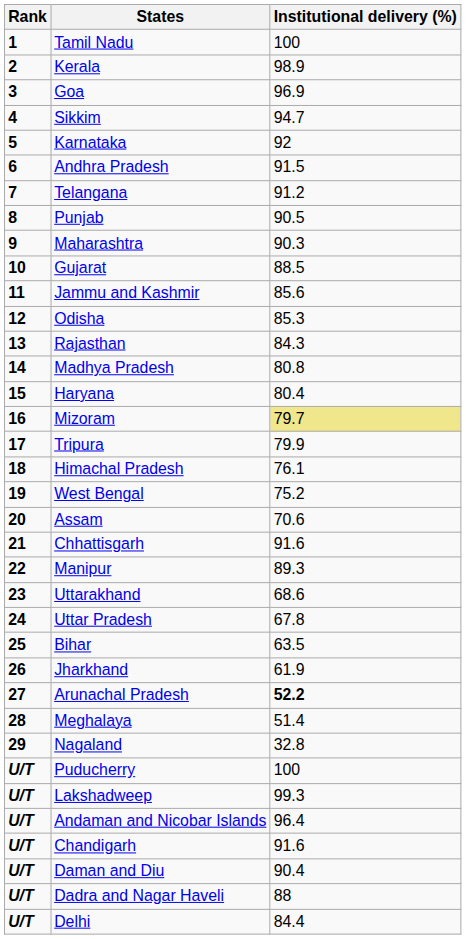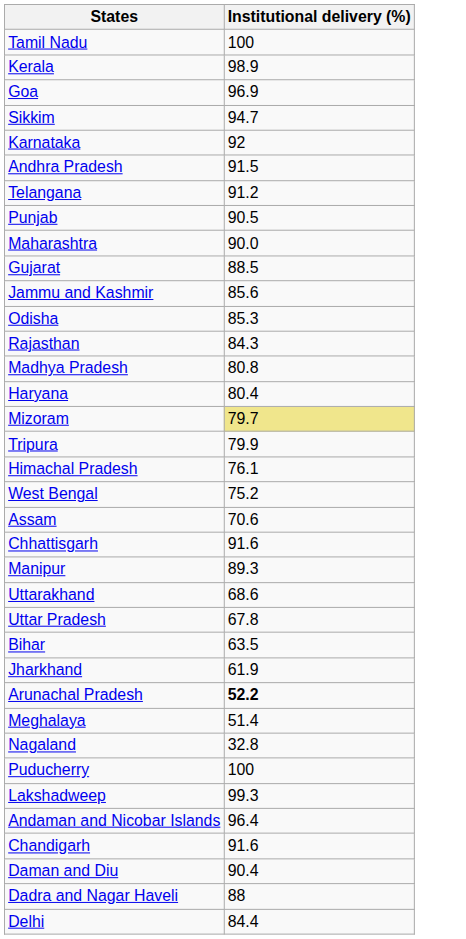 <table class="wikitable sortable">
 <tr>
-<th>Rank</th>
 <th>States</th>
 <th>Institutional delivery (%)</th>
 </tr>
 <tr>
-<td><strong>1</strong></td>
 <td><a href='#'>Tamil Nadu</a></td>
 <td>100 </td>
 </tr>
 <tr>
-<td><strong>2</strong></td>
 <td><a href='#'>Kerala</a></td>
 <td>98.9</td>
 </tr>
 <tr>
-<td><strong>3</strong></td>
 <td><a href='#'>Goa</a></td>
 <td>96.9 </td>
 </tr>
 <tr>
-<td><strong>4</strong></td>
 <td><a href='#'>Sikkim</a></td>
 <td>94.7 </td>
 </tr>
 <tr>
-<td><strong>5</strong></td>
 <td><a href='#'>Karnataka</a></td>
 <td>92</td>
 </tr>
 <tr>
-<td><strong>6</strong></td>
 <td><a href='#'>Andhra Pradesh</a></td>
 <td>91.5</td>
 </tr>
 <tr>
-<td><strong>7</strong></td>
 <td><a href='#'>Telangana</a></td>
 <td>91.2</td>
 </tr>
 <tr>
-<td><strong>8</strong></td>
 <td><a href='#'>Punjab</a></td>
 <td>90.5</td>
 </tr>
 <tr>
-<td><strong>9</strong></td>
 <td><a href='#'>Maharashtra</a></td>
-<td>90.3</td>
+<td>90.0</td>
 </tr>
 <tr>
-<td><strong>10</strong></td>
 <td><a href='#'>Gujarat</a></td>
 <td>88.5</td>
 </tr>
 <tr>
-<td><strong>11</strong></td>
 <td><a href='#'>Jammu and Kashmir</a></td>
 <td>85.6</td>
 </tr>
 <tr>
-<td><strong>12</strong></td>
 <td><a href='#'>Odisha</a></td>
 <td>85.3</td>
 </tr>
 <tr>
-<td><strong>13</strong></td>
 <td><a href='#'>Rajasthan</a></td>
 <td>84.3</td>
 </tr>
 <tr>
-<td><strong>14</strong></td>
 <td><a href='#'>Madhya Pradesh</a></td>
 <td>80.8</td>
 </tr>
 <tr>
-<td><strong>15</strong></td>
 <td><a href='#'>Haryana</a></td>
 <td>80.4</td>
 </tr>
 <tr>
-<td><strong>16</strong></td>
 <td><a href='#'>Mizoram</a></td>
 <td style="background: khaki;">79.7</td>
 </tr>
 <tr>
-<td><strong>17</strong></td>
 <td><a href='#'>Tripura</a></td>
 <td>79.9</td>
 </tr>
 <tr>
-<td><strong>18</strong></td>
 <td><a href='#'>Himachal Pradesh</a></td>
 <td>76.1</td>
 </tr>
 <tr>
-<td><strong>19</strong></td>
 <td><a href='#'>West Bengal</a></td>
 <td>75.2</td>
 </tr>
 <tr>
-<td><strong>20</strong></td>
 <td><a href='#'>Assam</a></td>
 <td>70.6</td>
 </tr>
 <tr>
-<td><strong>21</strong></td>
 <td><a href='#'>Chhattisgarh</a></td>
 <td>91.6</td>
 </tr>
 <tr>
-<td><strong>22</strong></td>
 <td><a href='#'>Manipur</a></td>
 <td>89.3</td>
 </tr>
 <tr>
-<td><strong>23</strong></td>
 <td><a href='#'>Uttarakhand</a></td>
 <td>68.6</td>
 </tr>
 <tr>
-<td><strong>24</strong></td>
 <td><a href='#'>Uttar Pradesh</a></td>
 <td>67.8</td>
 </tr>
 <tr>
-<td><strong>25</strong></td>
 <td><a href='#'>Bihar</a></td>
 <td>63.5</td>
 </tr>
 <tr>
-<td><strong>26</strong></td>
 <td><a href='#'>Jharkhand</a></td>
 <td>61.9</td>
 </tr>
 <tr>
-<td><strong>27</strong></td>
 <td><a href='#'>Arunachal Pradesh</a></td>
 <td><strong>52.2</strong></td>
 </tr>
 <tr>
-<td><strong>28</strong></td>
 <td><a href='#'>Meghalaya</a></td>
 <td>51.4</td>
 </tr>
 <tr>
-<td><strong>29</strong></td>
 <td><a href='#'>Nagaland</a></td>
 <td>32.8</td>
 </tr>
 <tr>
-<td><strong><em>U/T</em></strong></td>
 <td><a href='#'>Puducherry</a></td>
 <td>100</td>
 </tr>
 <tr>
-<td><strong><em>U/T</em></strong></td>
 <td><a href='#'>Lakshadweep</a></td>
 <td>99.3</td>
 </tr>
 <tr>
-<td><strong><em>U/T</em></strong></td>
 <td><a href='#'>Andaman and Nicobar Islands</a></td>
 <td>96.4</td>
 </tr>
 <tr>
-<td><strong><em>U/T</em></strong></td>
 <td><a href='#'>Chandigarh</a></td>
 <td>91.6</td>
 </tr>
 <tr>
-<td><strong><em>U/T</em></strong></td>
 <td><a href='#'>Daman and Diu</a></td>
 <td>90.4</td>
 </tr>
 <tr>
-<td><strong><em>U/T</em></strong></td>
 <td><a href='#'>Dadra and Nagar Haveli</a></td>
 <td>88</td>
 </tr>
 <tr>
-<td><strong><em>U/T</em></strong></td>
 <td><a href='#'>Delhi</a></td>
 <td>84.4</td>
 </tr>
 </table>
